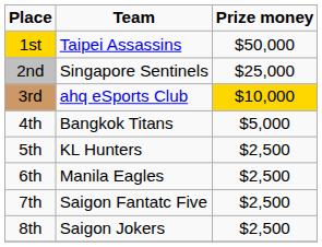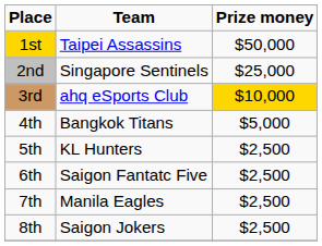 <table class="wikitable" style="text-align:left">
 <tr>
 <td style="text-align:center"><strong>Place</strong></td>
 <td style="text-align:center"><strong>Team</strong></td>
 <td style="text-align:center"><strong>Prize money</strong></td>
 </tr>
 <tr>
 <td style="text-align:center; background:gold;">1st</td>
 <td> <a href='#'>Taipei Assassins</a></td>
 <td style="text-align:center">$50,000</td>
 </tr>
 <tr>
 <td style="text-align:center; background:silver;">2nd</td>
 <td> Singapore Sentinels</td>
 <td style="text-align:center">$25,000</td>
 </tr>
 <tr>
 <td style="text-align:center; background:#c96;">3rd</td>
 <td> <a href='#'>ahq eSports Club</a></td>
 <td style="background: gold; text-align:center">$10,000</td>
 </tr>
 <tr>
 <td style="text-align:center">4th</td>
 <td> Bangkok Titans</td>
 <td style="text-align:center">$5,000</td>
 </tr>
 <tr>
 <td style="text-align:center">5th</td>
 <td> KL Hunters</td>
 <td style="text-align:center">$2,500</td>
 </tr>
 <tr>
 <td style="text-align:center">6th</td>
-<td> Manila Eagles</td>
+<td> Saigon Fantatc Five</td>
 <td style="text-align:center">$2,500</td>
 </tr>
 <tr>
 <td style="text-align:center">7th</td>
-<td> Saigon Fantatc Five</td>
+<td> Manila Eagles</td>
 <td style="text-align:center">$2,500</td>
 </tr>
 <tr>
 <td style="text-align:center">8th</td>
 <td> Saigon Jokers</td>
 <td style="text-align:center">$2,500</td>
 </tr>
 <tr>
 </tr>
 </table>
